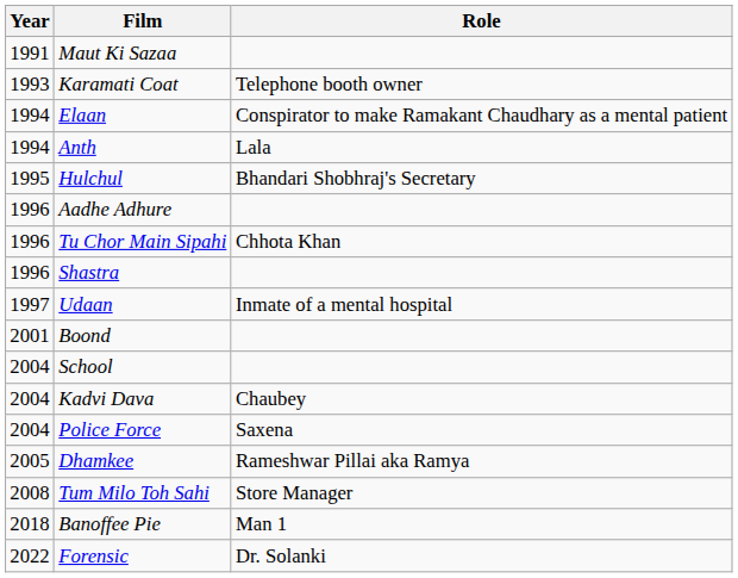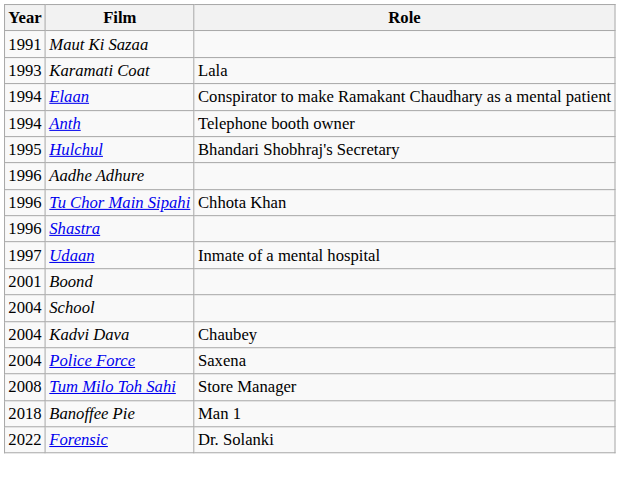 <table class="wikitable sortable">
 <tr>
 <th>Year</th>
 <th>Film</th>
 <th>Role</th>
 </tr>
 <tr>
 <td>1991</td>
 <td><em>Maut Ki Sazaa</em></td>
 <td></td>
 </tr>
 <tr>
 <td>1993</td>
 <td><em>Karamati Coat</em></td>
-<td>Telephone booth owner</td>
+<td>Lala</td>
 </tr>
 <tr>
 <td>1994</td>
 <td><em><a href='#'>Elaan</a></em></td>
 <td>Conspirator to make Ramakant Chaudhary as a mental patient</td>
 </tr>
 <tr>
 <td>1994</td>
 <td><em><a href='#'>Anth</a></em></td>
-<td>Lala</td>
+<td>Telephone booth owner</td>
 </tr>
 <tr>
 <td>1995</td>
 <td><em><a href='#'>Hulchul</a></em></td>
 <td>Bhandari Shobhraj's Secretary</td>
 </tr>
 <tr>
 <td>1996</td>
 <td><em>Aadhe Adhure</em></td>
 <td></td>
 </tr>
 <tr>
 <td>1996</td>
 <td><em><a href='#'>Tu Chor Main Sipahi</a></em></td>
 <td>Chhota Khan</td>
 </tr>
 <tr>
 <td>1996</td>
 <td><em><a href='#'>Shastra</a></em></td>
 <td></td>
 </tr>
 <tr>
 <td>1997</td>
 <td><a href='#'><em>Udaan</em></a></td>
 <td>Inmate of a mental hospital</td>
 </tr>
 <tr>
 <td>2001</td>
 <td><em>Boond</em></td>
 <td></td>
 </tr>
 <tr>
 <td>2004</td>
 <td><em>School</em></td>
 <td></td>
 </tr>
 <tr>
 <td>2004</td>
 <td><em>Kadvi Dava</em></td>
 <td>Chaubey</td>
 </tr>
 <tr>
 <td>2004</td>
 <td><em><a href='#'>Police Force</a></em></td>
 <td>Saxena</td>
 </tr>
 <tr>
-<td>2005</td>
-<td><em><a href='#'>Dhamkee</a></em></td>
-<td>Rameshwar Pillai aka Ramya</td>
-</tr>
-<tr>
 <td>2008</td>
 <td><em><a href='#'>Tum Milo Toh Sahi</a></em></td>
 <td>Store Manager</td>
 </tr>
 <tr>
 <td>2018</td>
 <td><em>Banoffee Pie</em></td>
 <td>Man 1</td>
 </tr>
 <tr>
 <td>2022</td>
 <td><em><a href='#'>Forensic</a></em></td>
 <td>Dr. Solanki</td>
 </tr>
 </table>
